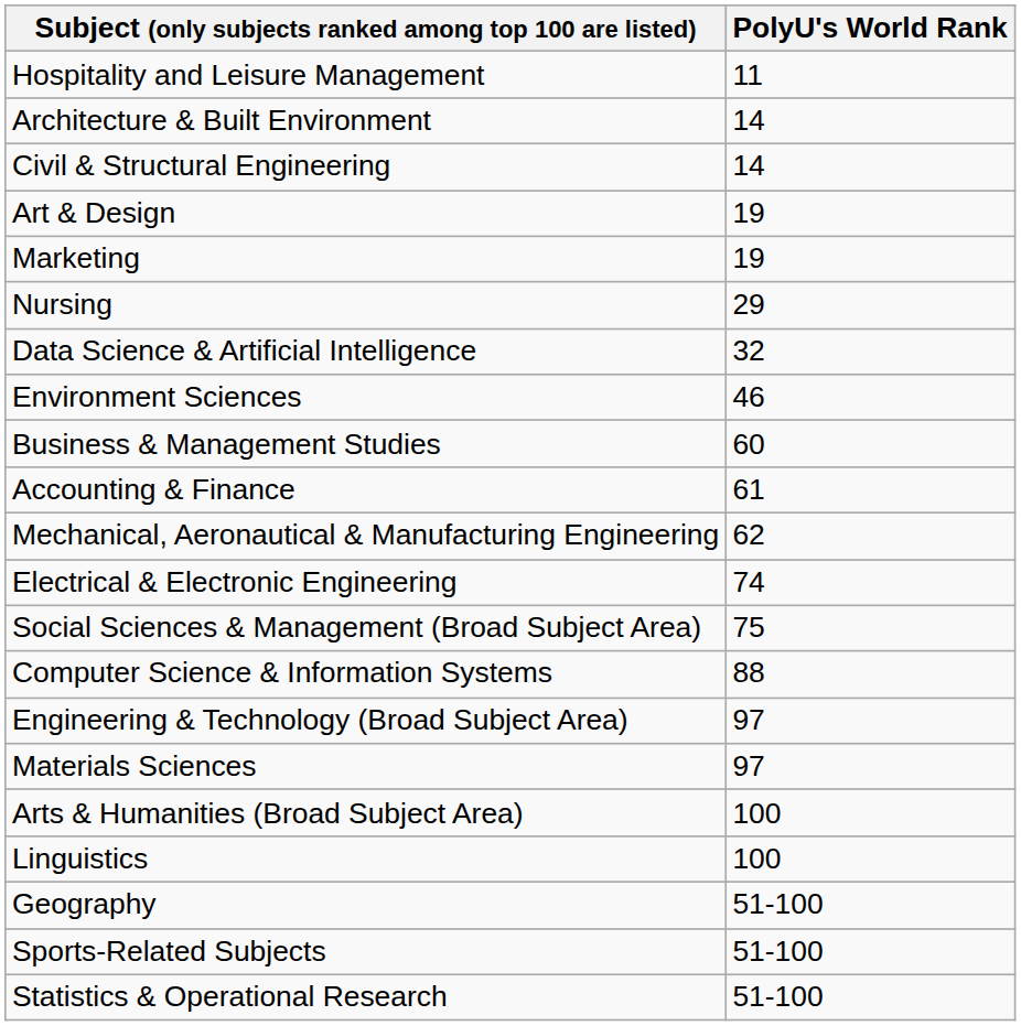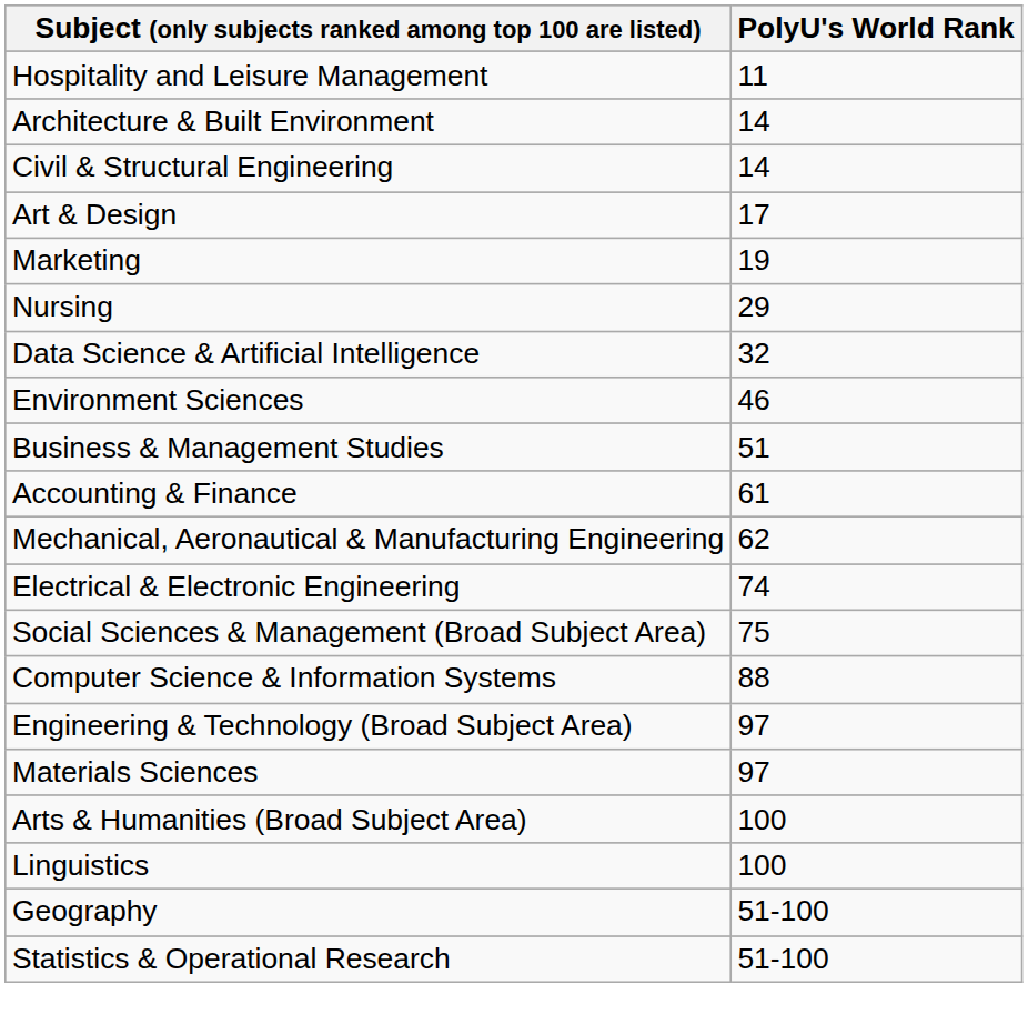 <table class="wikitable sortable">
 <tr>
 <th><strong>Subject <small>(only subjects ranked among top 100 are listed)</small></strong></th>
 <th>PolyU's World Rank</th>
 </tr>
 <tr>
 <td>Hospitality and Leisure Management</td>
 <td>11</td>
 </tr>
 <tr>
 <td>Architecture & Built Environment</td>
 <td>14</td>
 </tr>
 <tr>
 <td>Civil & Structural Engineering</td>
 <td>14</td>
 </tr>
 <tr>
 <td>Art & Design</td>
-<td>19</td>
+<td>17</td>
 </tr>
 <tr>
 <td>Marketing</td>
 <td>19</td>
 </tr>
 <tr>
 <td>Nursing</td>
 <td>29</td>
 </tr>
 <tr>
 <td>Data Science & Artificial Intelligence</td>
 <td>32</td>
 </tr>
 <tr>
 <td>Environment Sciences</td>
 <td>46</td>
 </tr>
 <tr>
 <td>Business & Management Studies</td>
-<td>60</td>
+<td>51</td>
 </tr>
 <tr>
 <td>Accounting & Finance</td>
 <td>61</td>
 </tr>
 <tr>
 <td>Mechanical, Aeronautical & Manufacturing Engineering</td>
 <td>62</td>
 </tr>
 <tr>
 <td>Electrical & Electronic Engineering</td>
 <td>74</td>
 </tr>
 <tr>
 <td>Social Sciences & Management (Broad Subject Area)</td>
 <td>75</td>
 </tr>
 <tr>
 <td>Computer Science & Information Systems</td>
 <td>88</td>
 </tr>
 <tr>
 <td>Engineering & Technology (Broad Subject Area)</td>
 <td>97</td>
 </tr>
 <tr>
 <td>Materials Sciences</td>
 <td>97</td>
 </tr>
 <tr>
 <td>Arts & Humanities (Broad Subject Area)</td>
 <td>100</td>
 </tr>
 <tr>
 <td>Linguistics</td>
 <td>100</td>
 </tr>
 <tr>
 <td>Geography</td>
 <td>51-100</td>
 </tr>
 <tr>
-<td>Sports-Related Subjects</td>
-<td>51-100</td>
-</tr>
-<tr>
 <td>Statistics & Operational Research</td>
 <td>51-100</td>
 </tr>
 </table>
